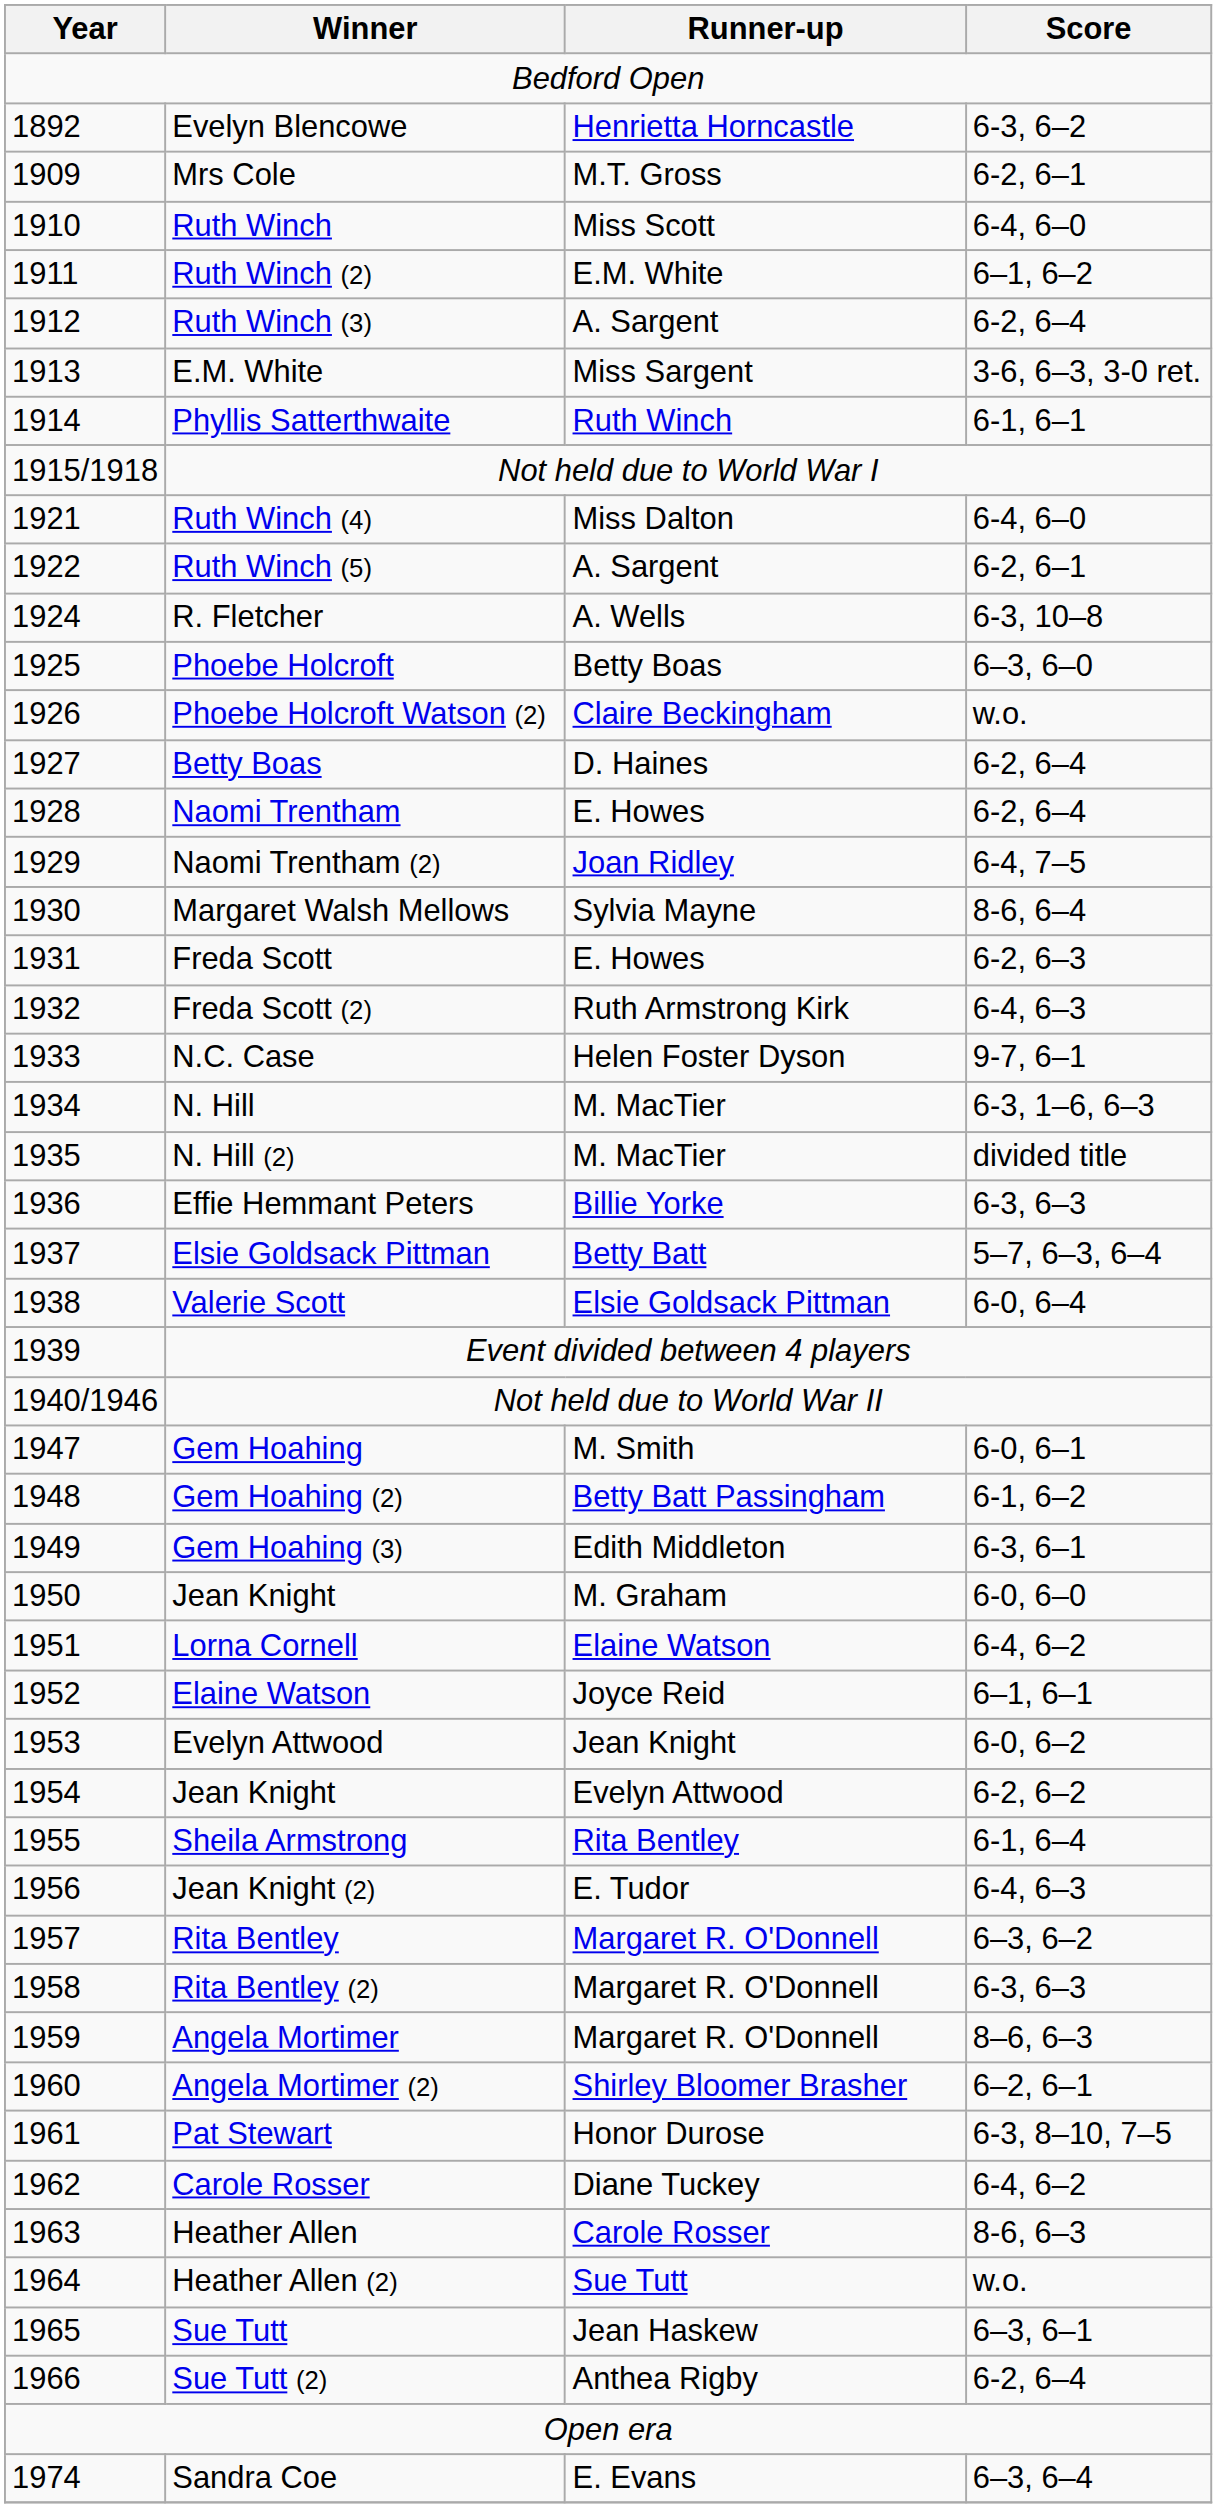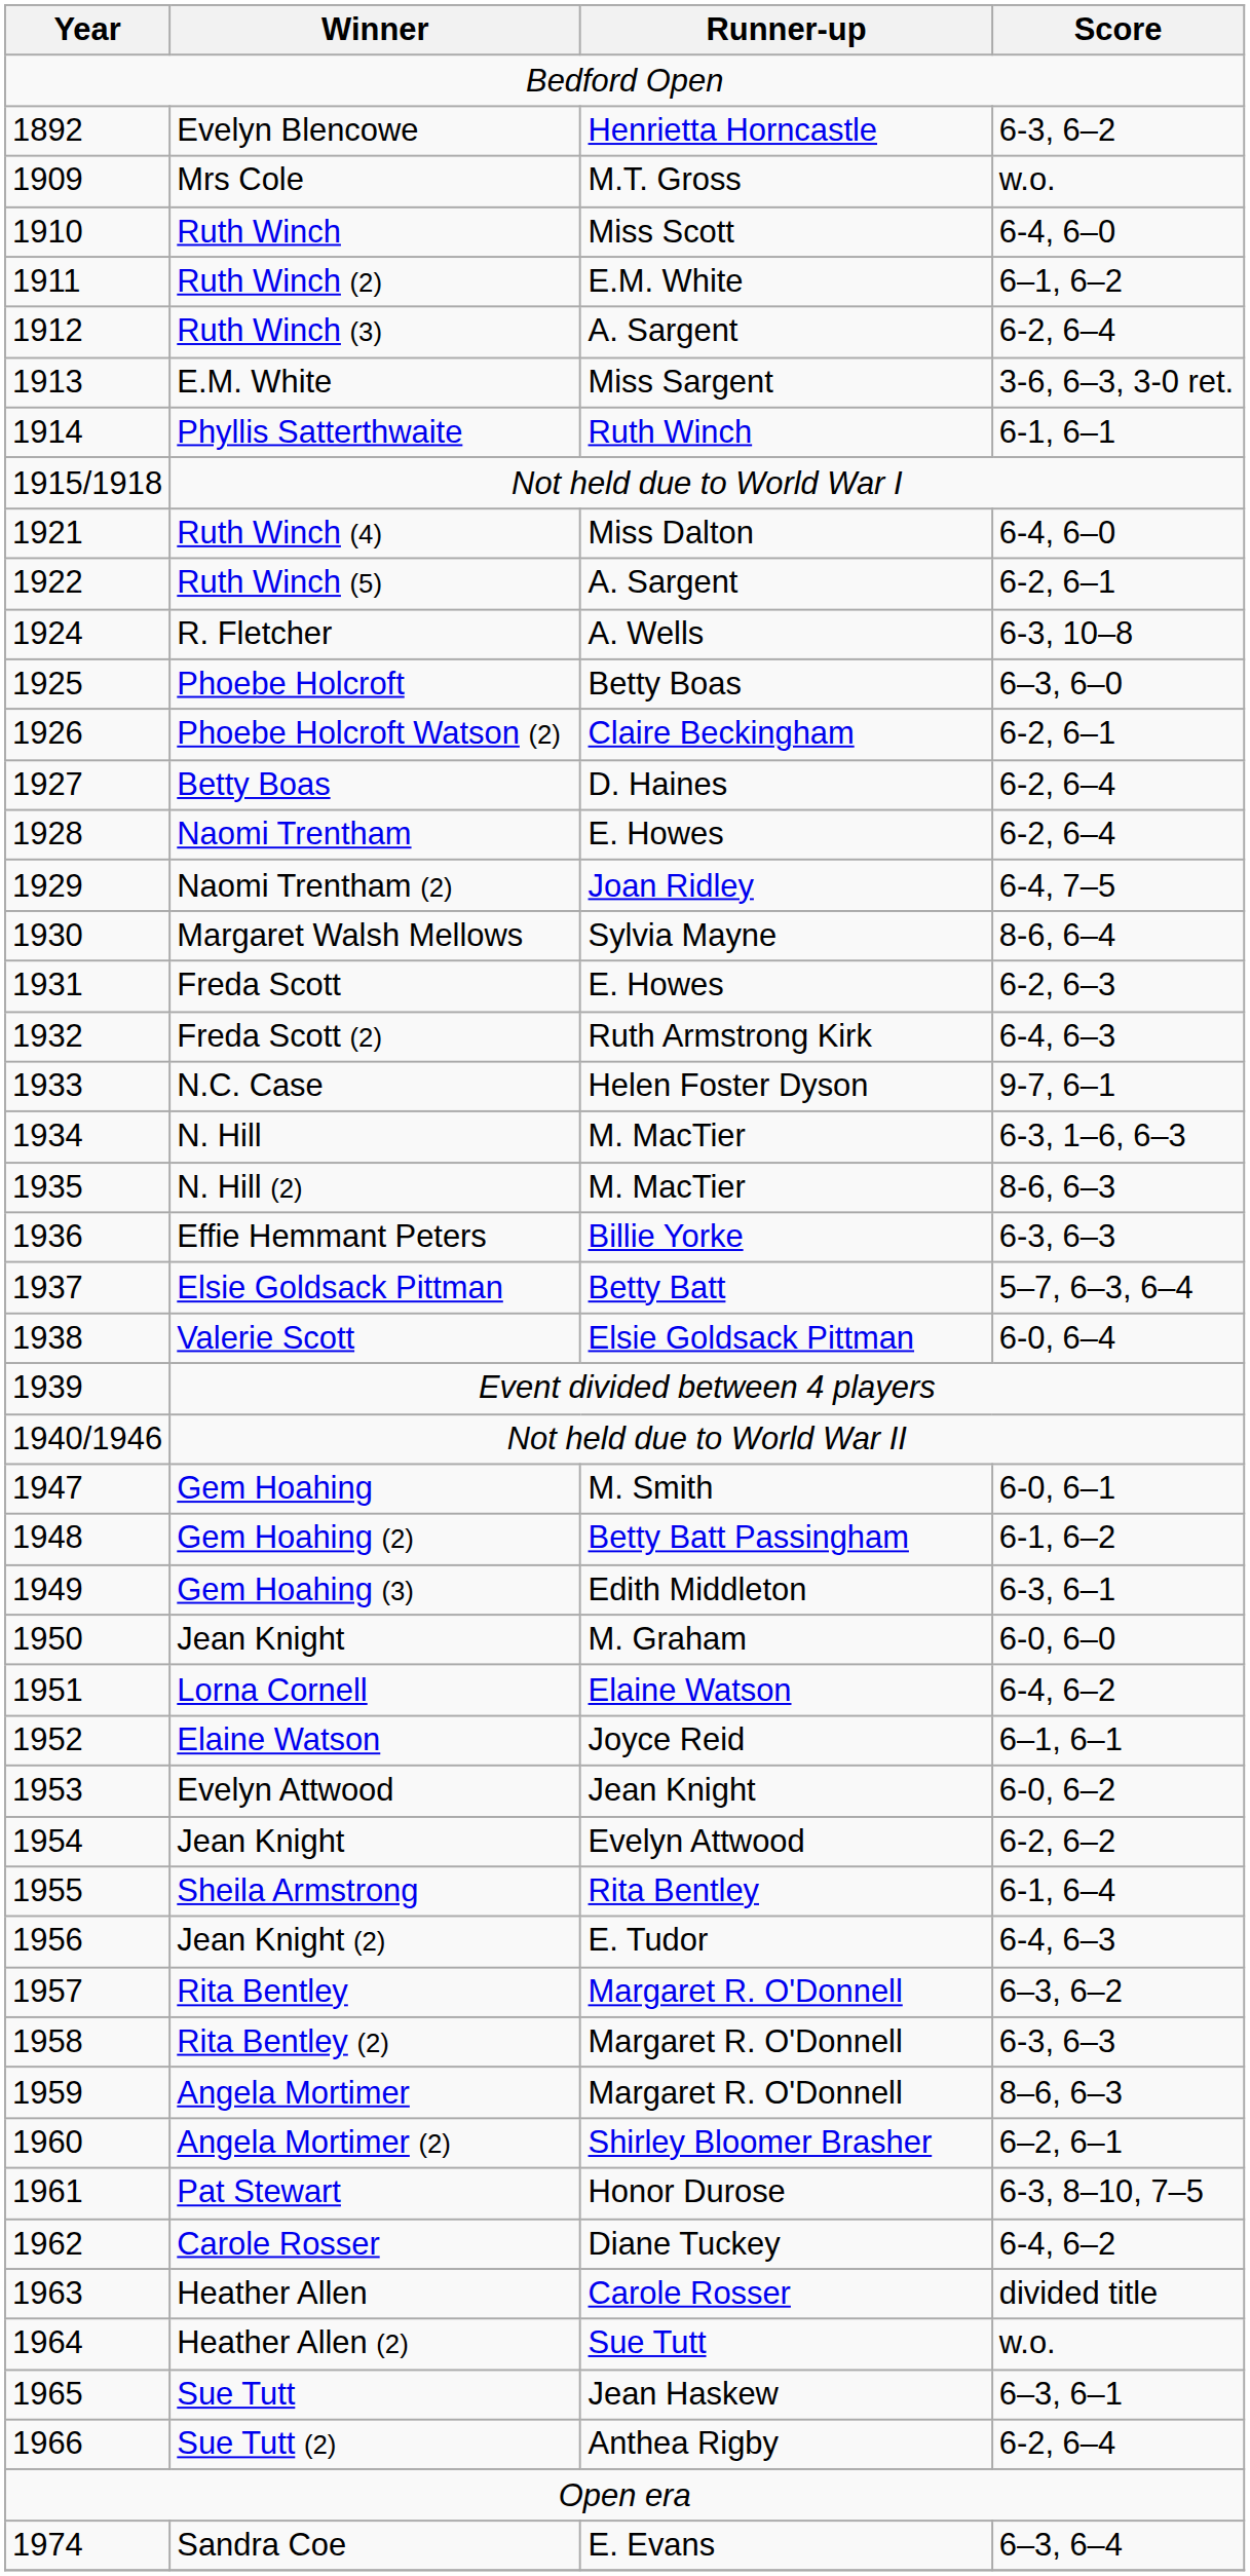 <table class="wikitable" style="font-size:100%;">
 <tr>
 <th style="width:60px;">Year</th>
 <th style="width:200px;">Winner</th>
 <th style="width:200px;">Runner-up</th>
 <th style="width:120px;">Score</th>
 </tr>
 <tr>
 <td colspan=4 align=center><em>Bedford Open</em></td>
 </tr>
 <tr>
 <td>1892</td>
 <td> Evelyn Blencowe</td>
 <td> <a href='#'>Henrietta Horncastle</a></td>
 <td>6-3, 6–2</td>
 </tr>
 <tr>
 <td>1909</td>
 <td> Mrs Cole</td>
 <td> M.T. Gross</td>
-<td>6-2, 6–1</td>
+<td>w.o.</td>
 </tr>
 <tr>
 <td>1910</td>
 <td> <a href='#'>Ruth Winch</a></td>
 <td> Miss Scott</td>
 <td>6-4, 6–0</td>
 </tr>
 <tr>
 <td>1911</td>
 <td> <a href='#'>Ruth Winch</a> <small>(2)</small></td>
 <td> E.M. White</td>
 <td>6–1, 6–2</td>
 </tr>
 <tr>
 <td>1912</td>
 <td> <a href='#'>Ruth Winch</a> <small>(3)</small></td>
 <td> A. Sargent</td>
 <td>6-2, 6–4</td>
 </tr>
 <tr>
 <td>1913</td>
 <td> E.M. White</td>
 <td> Miss Sargent</td>
 <td>3-6, 6–3, 3-0 ret.</td>
 </tr>
 <tr>
 <td>1914</td>
 <td> <a href='#'>Phyllis Satterthwaite</a></td>
 <td> <a href='#'>Ruth Winch</a></td>
 <td>6-1, 6–1</td>
 </tr>
 <tr>
 <td>1915/1918</td>
 <td colspan=4 align=center><em>Not held due to World War I</em></td>
 </tr>
 <tr>
 <td>1921</td>
 <td> <a href='#'>Ruth Winch</a> <small>(4)</small></td>
 <td> Miss Dalton</td>
 <td>6-4, 6–0</td>
 </tr>
 <tr>
 <td>1922</td>
 <td> <a href='#'>Ruth Winch</a> <small>(5)</small></td>
 <td> A. Sargent</td>
 <td>6-2, 6–1</td>
 </tr>
 <tr>
 <td>1924</td>
 <td> R. Fletcher</td>
 <td> A. Wells</td>
 <td>6-3, 10–8</td>
 </tr>
 <tr>
 <td>1925</td>
 <td> <a href='#'>Phoebe Holcroft</a></td>
 <td> Betty Boas</td>
 <td>6–3, 6–0</td>
 </tr>
 <tr>
 <td>1926</td>
 <td> <a href='#'>Phoebe Holcroft Watson</a> <small>(2)</small></td>
 <td> <a href='#'>Claire Beckingham</a></td>
-<td>w.o.</td>
+<td>6-2, 6–1</td>
 </tr>
 <tr>
 <td>1927</td>
 <td> <a href='#'>Betty Boas</a></td>
 <td> D. Haines</td>
 <td>6-2, 6–4</td>
 </tr>
 <tr>
 <td>1928</td>
 <td> <a href='#'>Naomi Trentham</a></td>
 <td> E. Howes</td>
 <td>6-2, 6–4</td>
 </tr>
 <tr>
 <td>1929</td>
 <td> Naomi Trentham <small>(2)</small></td>
 <td> <a href='#'>Joan Ridley</a></td>
 <td>6-4, 7–5</td>
 </tr>
 <tr>
 <td>1930</td>
 <td> Margaret Walsh Mellows</td>
 <td> Sylvia Mayne</td>
 <td>8-6, 6–4</td>
 </tr>
 <tr>
 <td>1931</td>
 <td> Freda Scott</td>
 <td> E. Howes</td>
 <td>6-2, 6–3</td>
 </tr>
 <tr>
 <td>1932</td>
 <td> Freda Scott <small>(2)</small></td>
 <td> Ruth Armstrong Kirk</td>
 <td>6-4, 6–3</td>
 </tr>
 <tr>
 <td>1933</td>
 <td> N.C. Case</td>
 <td> Helen Foster Dyson</td>
 <td>9-7, 6–1</td>
 </tr>
 <tr>
 <td>1934</td>
 <td> N. Hill</td>
 <td> M. MacTier</td>
 <td>6-3, 1–6, 6–3</td>
 </tr>
 <tr>
 <td>1935</td>
 <td> N. Hill <small>(2)</small></td>
 <td> M. MacTier</td>
-<td>divided title</td>
+<td>8-6, 6–3</td>
 </tr>
 <tr>
 <td>1936</td>
 <td> Effie Hemmant Peters</td>
 <td> <a href='#'>Billie Yorke</a></td>
 <td>6-3, 6–3</td>
 </tr>
 <tr>
 <td>1937</td>
 <td> <a href='#'>Elsie Goldsack Pittman</a></td>
 <td> <a href='#'>Betty Batt</a></td>
 <td>5–7, 6–3, 6–4</td>
 </tr>
 <tr>
 <td>1938</td>
 <td> <a href='#'>Valerie Scott</a></td>
 <td> <a href='#'>Elsie Goldsack Pittman</a></td>
 <td>6-0, 6–4</td>
 </tr>
 <tr>
 <td>1939</td>
 <td colspan=4 align=center><em>Event divided between 4 players</em></td>
 </tr>
 <tr>
 <td>1940/1946</td>
 <td colspan=4 align=center><em>Not held due to World War II</em></td>
 </tr>
 <tr>
 <td>1947</td>
 <td> <a href='#'>Gem Hoahing</a></td>
 <td> M. Smith</td>
 <td>6-0, 6–1</td>
 </tr>
 <tr>
 <td>1948</td>
 <td> <a href='#'>Gem Hoahing</a> <small>(2)</small></td>
 <td> <a href='#'>Betty Batt Passingham</a></td>
 <td>6-1, 6–2</td>
 </tr>
 <tr>
 <td>1949</td>
 <td> <a href='#'>Gem Hoahing</a> <small>(3)</small></td>
 <td>  Edith Middleton</td>
 <td>6-3, 6–1</td>
 </tr>
 <tr>
 <td>1950</td>
 <td> Jean Knight</td>
 <td> M. Graham</td>
 <td>6-0, 6–0</td>
 </tr>
 <tr>
 <td>1951</td>
 <td> <a href='#'>Lorna Cornell</a></td>
 <td> <a href='#'>Elaine Watson</a></td>
 <td>6-4, 6–2</td>
 </tr>
 <tr>
 <td>1952</td>
 <td> <a href='#'>Elaine Watson</a></td>
 <td> Joyce Reid</td>
 <td>6–1, 6–1</td>
 </tr>
 <tr>
 <td>1953</td>
 <td> Evelyn Attwood</td>
 <td> Jean Knight</td>
 <td>6-0, 6–2</td>
 </tr>
 <tr>
 <td>1954</td>
 <td> Jean Knight</td>
 <td> Evelyn Attwood</td>
 <td>6-2, 6–2</td>
 </tr>
 <tr>
 <td>1955</td>
 <td> <a href='#'>Sheila Armstrong</a></td>
 <td> <a href='#'>Rita Bentley</a></td>
 <td>6-1, 6–4</td>
 </tr>
 <tr>
 <td>1956</td>
 <td> Jean Knight <small>(2)</small></td>
 <td> E. Tudor</td>
 <td>6-4, 6–3</td>
 </tr>
 <tr>
 <td>1957</td>
 <td> <a href='#'>Rita Bentley</a></td>
 <td> <a href='#'>Margaret R. O'Donnell</a></td>
 <td>6–3, 6–2</td>
 </tr>
 <tr>
 <td>1958</td>
 <td> <a href='#'>Rita Bentley</a> <small>(2)</small></td>
 <td> Margaret R. O'Donnell</td>
 <td>6-3, 6–3</td>
 </tr>
 <tr>
 <td>1959</td>
 <td> <a href='#'>Angela Mortimer</a></td>
 <td> Margaret R. O'Donnell</td>
 <td>8–6, 6–3</td>
 </tr>
 <tr>
 <td>1960</td>
 <td> <a href='#'>Angela Mortimer</a> <small>(2)</small></td>
 <td> <a href='#'>Shirley Bloomer Brasher</a></td>
 <td>6–2, 6–1</td>
 </tr>
 <tr>
 <td>1961</td>
 <td> <a href='#'>Pat Stewart</a></td>
 <td> Honor Durose</td>
 <td>6-3, 8–10, 7–5</td>
 </tr>
 <tr>
 <td>1962</td>
 <td> <a href='#'>Carole Rosser</a></td>
 <td> Diane Tuckey</td>
 <td>6-4, 6–2</td>
 </tr>
 <tr>
 <td>1963</td>
 <td> Heather Allen</td>
 <td> <a href='#'>Carole Rosser</a></td>
-<td>8-6, 6–3</td>
+<td>divided title</td>
 </tr>
 <tr>
 <td>1964</td>
 <td> Heather Allen <small>(2)</small></td>
 <td> <a href='#'>Sue Tutt</a></td>
 <td>w.o.</td>
 </tr>
 <tr>
 <td>1965</td>
 <td> <a href='#'>Sue Tutt</a></td>
 <td> Jean Haskew</td>
 <td>6–3, 6–1</td>
 </tr>
 <tr>
 <td>1966</td>
 <td> <a href='#'>Sue Tutt</a> <small>(2)</small></td>
 <td> Anthea Rigby</td>
 <td>6-2, 6–4</td>
 </tr>
 <tr>
 <td colspan=4 align=center><em>Open era</em></td>
 </tr>
 <tr>
 <td>1974</td>
 <td> Sandra Coe</td>
 <td> E. Evans</td>
 <td>6–3, 6–4</td>
 </tr>
 <tr>
 </tr>
 </table>
